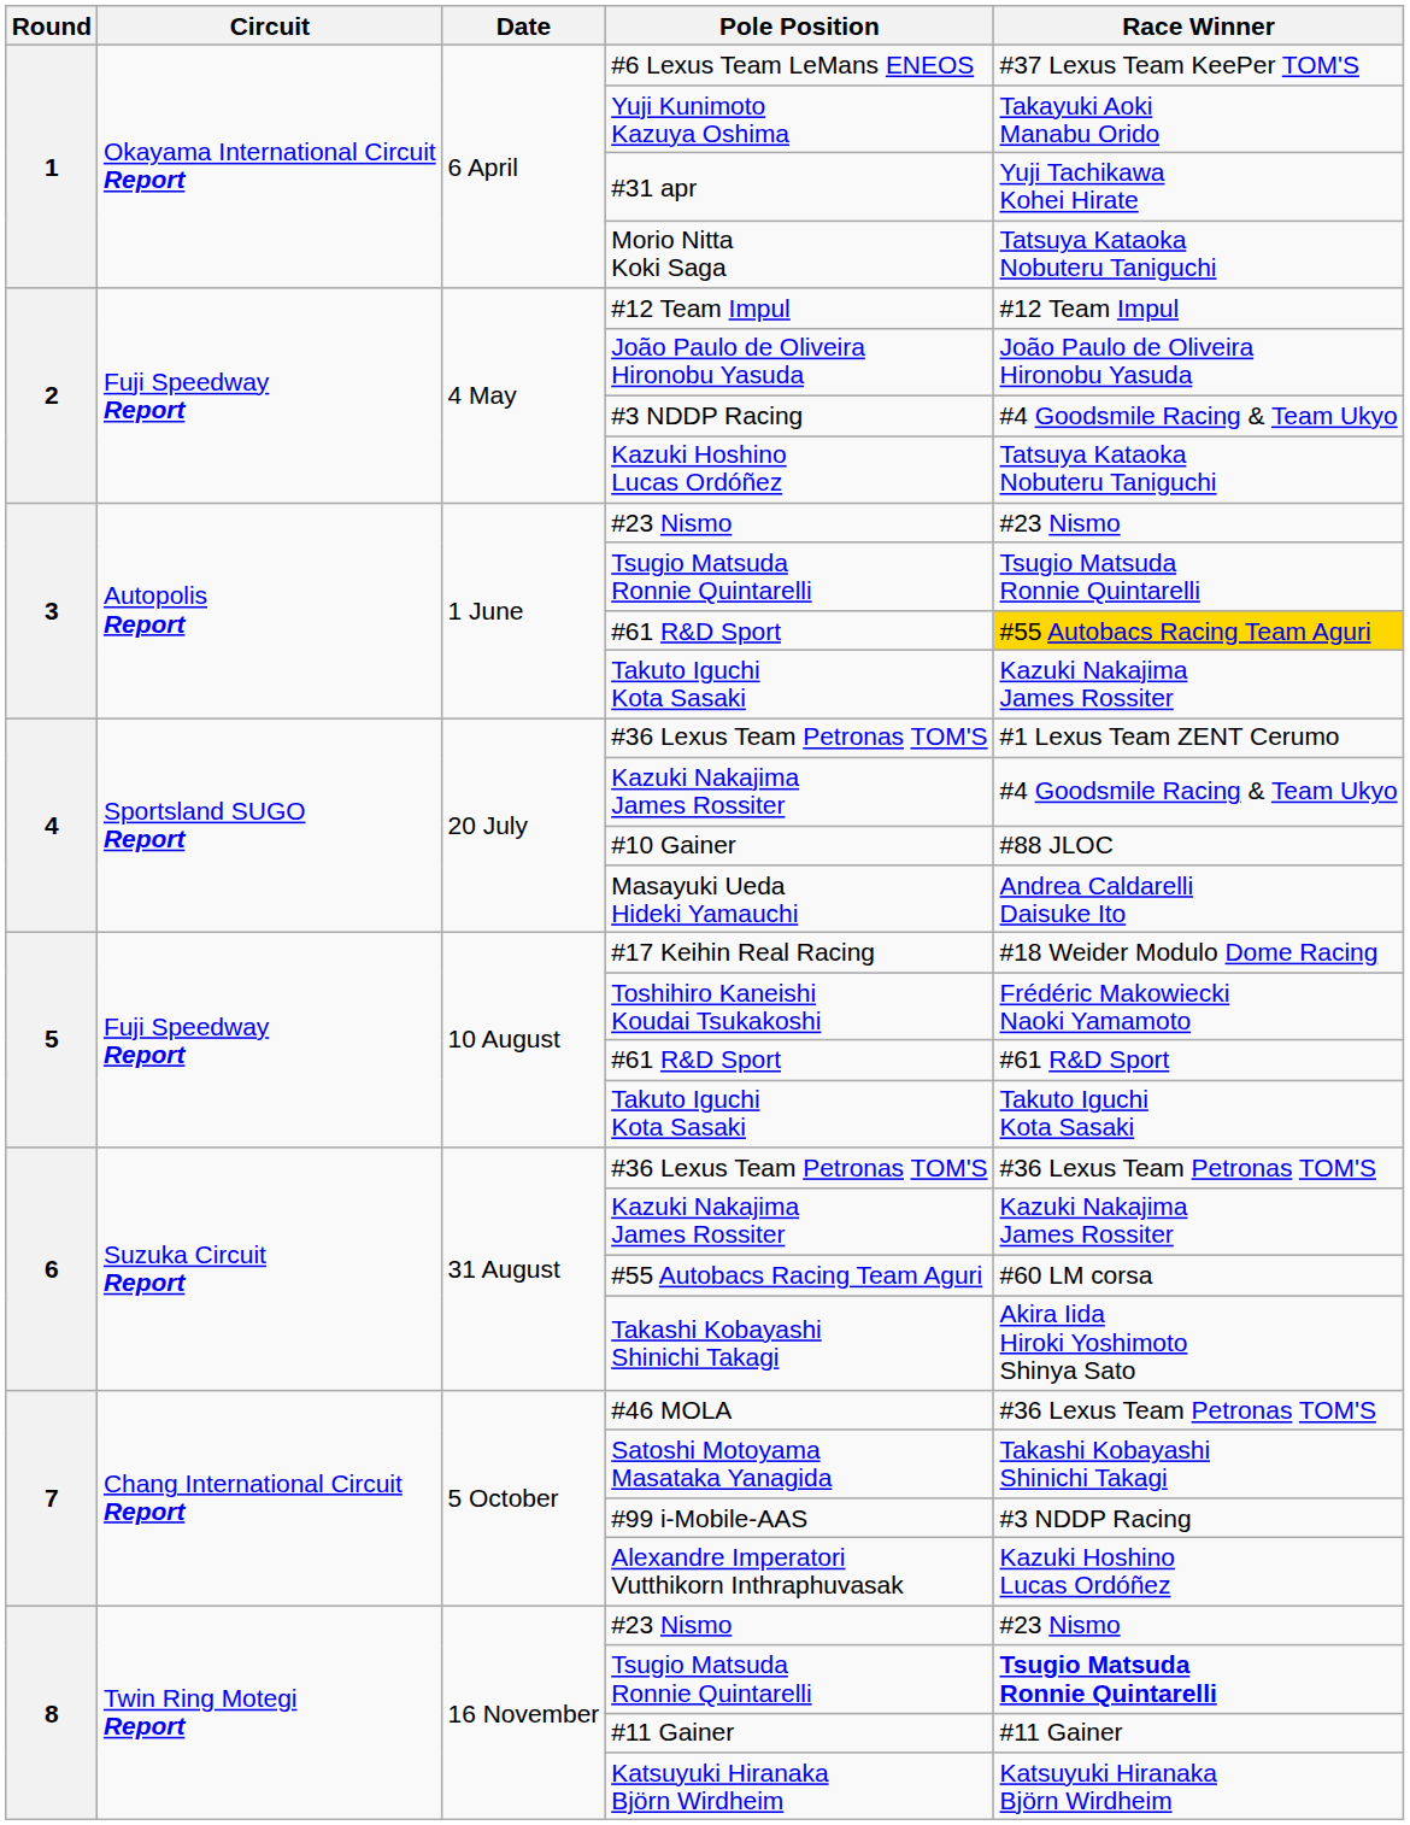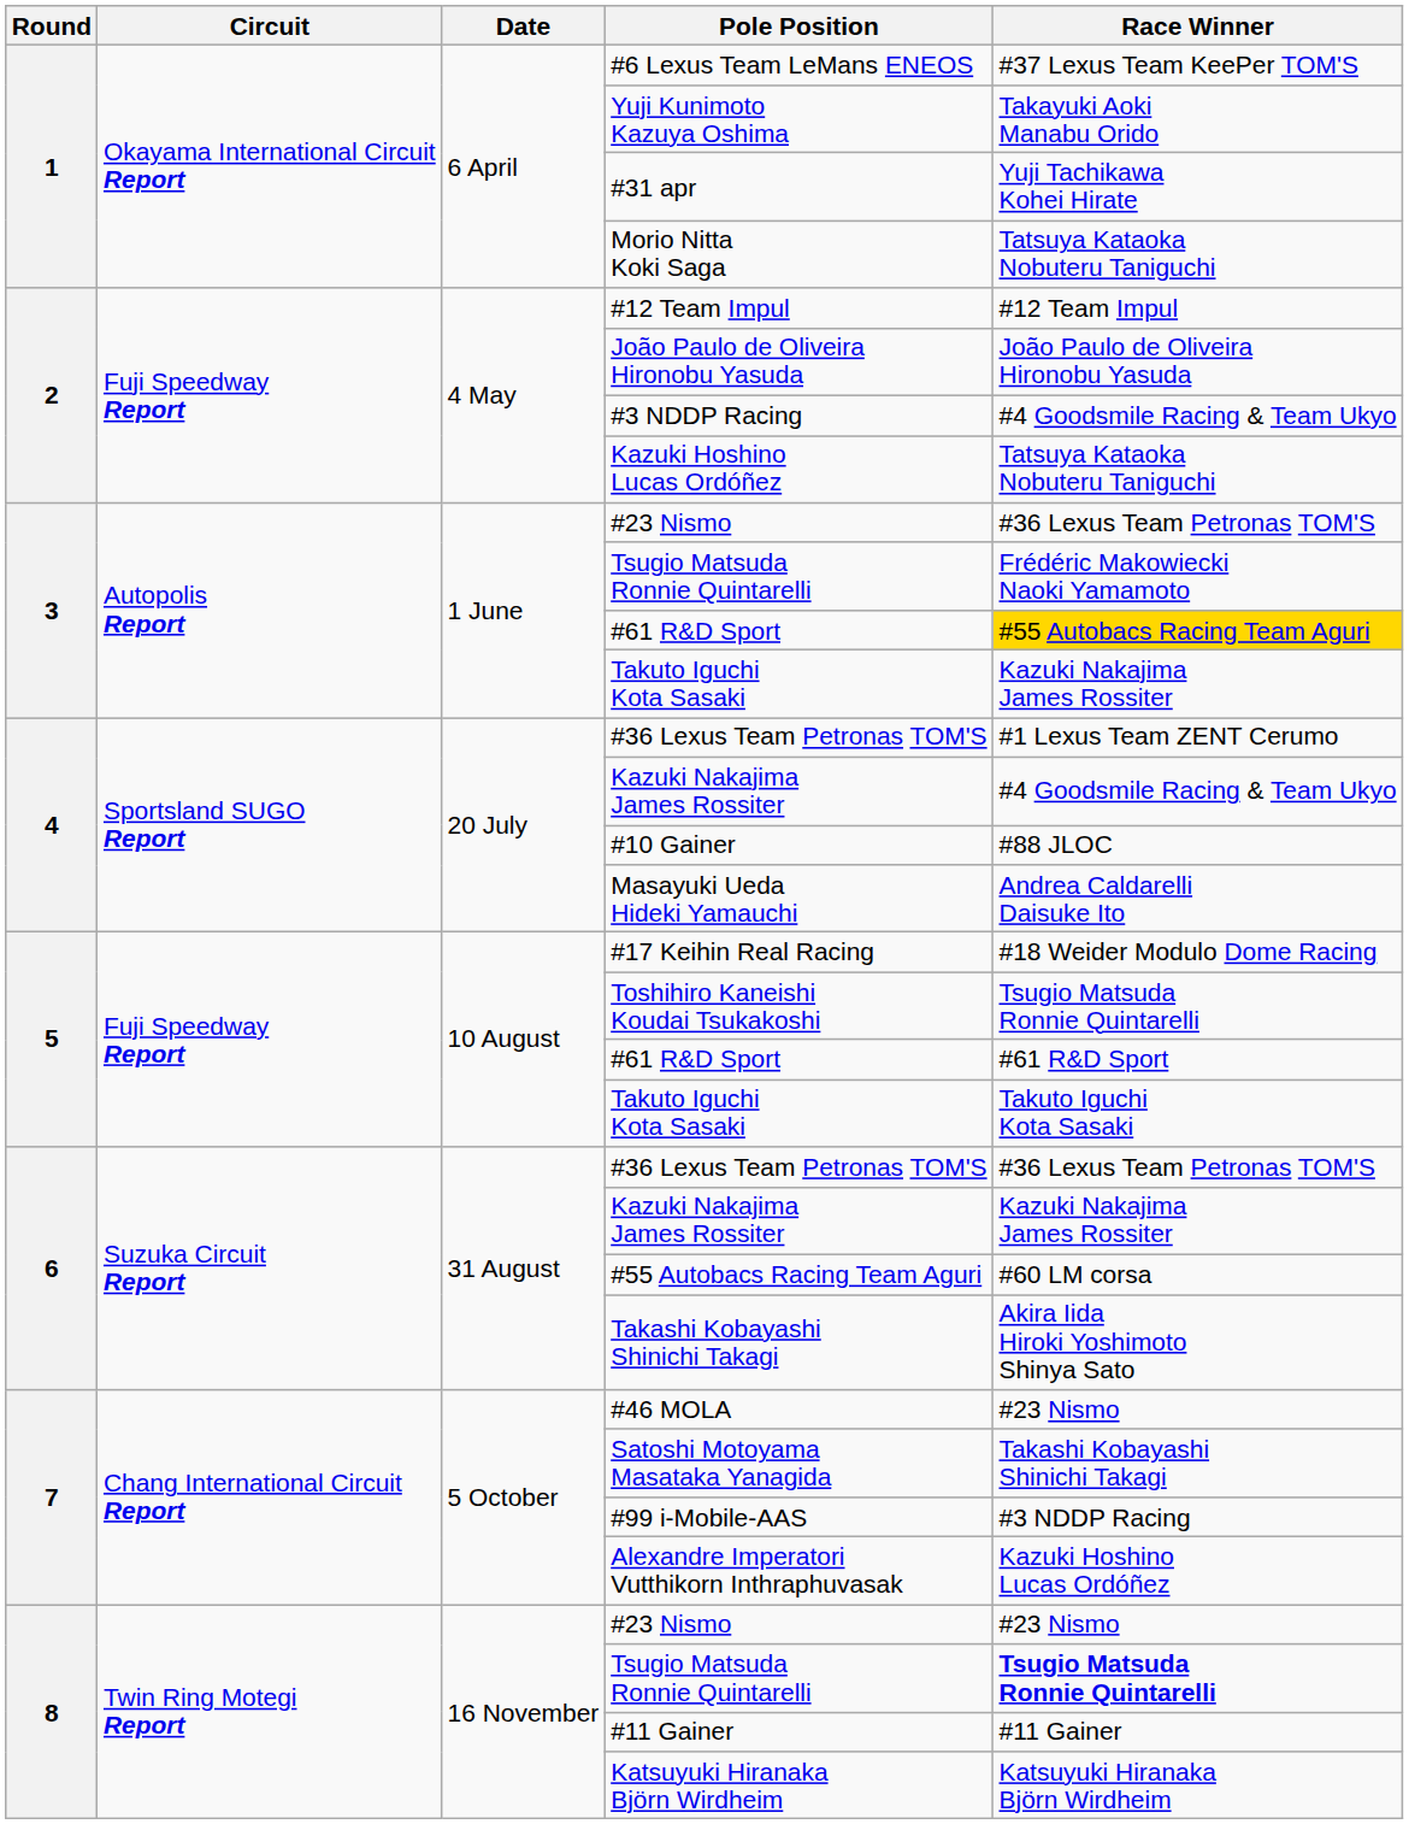 <table class="wikitable" style="font-size: 85%;">
 <tr>
 <th>Round</th>
 <th>Circuit</th>
 <th>Date</th>
 <th>Pole Position</th>
 <th>Race Winner</th>
 </tr>
 <tr>
 <th rowspan=4>1</th>
 <td rowspan=4> <a href='#'>Okayama International Circuit</a><br><strong><em><a href='#'>Report</a></em></strong></td>
 <td rowspan=4>6 April</td>
 <td>#6 Lexus Team LeMans <a href='#'>ENEOS</a></td>
 <td>#37 Lexus Team KeePer <a href='#'>TOM'S</a></td>
 </tr>
 <tr>
 <td> <a href='#'>Yuji Kunimoto</a><br> <a href='#'>Kazuya Oshima</a></td>
 <td> <a href='#'>Takayuki Aoki</a><br> <a href='#'>Manabu Orido</a></td>
 </tr>
 <tr>
 <td>#31 apr</td>
 <td> <a href='#'>Yuji Tachikawa</a><br> <a href='#'>Kohei Hirate</a></td>
 </tr>
 <tr>
 <td> Morio Nitta<br> Koki Saga</td>
 <td> <a href='#'>Tatsuya Kataoka</a><br> <a href='#'>Nobuteru Taniguchi</a></td>
 </tr>
 <tr>
 <th rowspan=4>2</th>
 <td rowspan=4> <a href='#'>Fuji Speedway</a><br><strong><em><a href='#'>Report</a></em></strong></td>
 <td rowspan=4>4 May</td>
 <td>#12 Team <a href='#'>Impul</a></td>
 <td>#12 Team <a href='#'>Impul</a></td>
 </tr>
 <tr>
 <td> <a href='#'>João Paulo de Oliveira</a><br> <a href='#'>Hironobu Yasuda</a></td>
 <td> <a href='#'>João Paulo de Oliveira</a><br> <a href='#'>Hironobu Yasuda</a></td>
 </tr>
 <tr>
 <td>#3 NDDP Racing</td>
 <td>#4 <a href='#'>Goodsmile Racing</a> & <a href='#'>Team Ukyo</a></td>
 </tr>
 <tr>
 <td> <a href='#'>Kazuki Hoshino</a><br> <a href='#'>Lucas Ordóñez</a></td>
 <td> <a href='#'>Tatsuya Kataoka</a><br> <a href='#'>Nobuteru Taniguchi</a></td>
 </tr>
 <tr>
 <th rowspan=4>3</th>
 <td rowspan=4> <a href='#'>Autopolis</a><br><strong><em><a href='#'>Report</a></em></strong></td>
 <td rowspan=4>1 June</td>
 <td>#23 <a href='#'>Nismo</a></td>
-<td>#23 <a href='#'>Nismo</a></td>
+<td>#36 Lexus Team <a href='#'>Petronas</a> <a href='#'>TOM'S</a></td>
 </tr>
 <tr>
 <td> <a href='#'>Tsugio Matsuda</a><br> <a href='#'>Ronnie Quintarelli</a></td>
-<td> <a href='#'>Tsugio Matsuda</a><br> <a href='#'>Ronnie Quintarelli</a></td>
+<td> <a href='#'>Frédéric Makowiecki</a><br> <a href='#'>Naoki Yamamoto</a></td>
 </tr>
 <tr>
 <td>#61 <a href='#'>R&D Sport</a></td>
 <td style="background: gold;">#55 <a href='#'>Autobacs Racing Team Aguri</a></td>
 </tr>
 <tr>
 <td> <a href='#'>Takuto Iguchi</a><br> <a href='#'>Kota Sasaki</a></td>
 <td> <a href='#'>Kazuki Nakajima</a><br> <a href='#'>James Rossiter</a></td>
 </tr>
 <tr>
 <th rowspan=4>4</th>
 <td rowspan=4> <a href='#'>Sportsland SUGO</a><br><strong><em><a href='#'>Report</a></em></strong></td>
 <td rowspan=4>20 July</td>
 <td>#36 Lexus Team <a href='#'>Petronas</a> <a href='#'>TOM'S</a></td>
 <td>#1 Lexus Team ZENT Cerumo</td>
 </tr>
 <tr>
 <td> <a href='#'>Kazuki Nakajima</a><br> <a href='#'>James Rossiter</a></td>
 <td>#4 <a href='#'>Goodsmile Racing</a> & <a href='#'>Team Ukyo</a></td>
 </tr>
 <tr>
 <td>#10 Gainer</td>
 <td>#88 JLOC</td>
 </tr>
 <tr>
 <td> Masayuki Ueda<br> <a href='#'>Hideki Yamauchi</a></td>
 <td> <a href='#'>Andrea Caldarelli</a><br> <a href='#'>Daisuke Ito</a></td>
 </tr>
 <tr>
 <th rowspan=4>5</th>
 <td rowspan=4> <a href='#'>Fuji Speedway</a><br><strong><em><a href='#'>Report</a></em></strong></td>
 <td rowspan=4>10 August</td>
 <td>#17 Keihin Real Racing</td>
 <td>#18 Weider Modulo <a href='#'>Dome Racing</a></td>
 </tr>
 <tr>
 <td> <a href='#'>Toshihiro Kaneishi</a><br> <a href='#'>Koudai Tsukakoshi</a></td>
-<td> <a href='#'>Frédéric Makowiecki</a><br> <a href='#'>Naoki Yamamoto</a></td>
+<td> <a href='#'>Tsugio Matsuda</a><br> <a href='#'>Ronnie Quintarelli</a></td>
 </tr>
 <tr>
 <td>#61 <a href='#'>R&D Sport</a></td>
 <td>#61 <a href='#'>R&D Sport</a></td>
 </tr>
 <tr>
 <td> <a href='#'>Takuto Iguchi</a><br> <a href='#'>Kota Sasaki</a></td>
 <td> <a href='#'>Takuto Iguchi</a><br> <a href='#'>Kota Sasaki</a></td>
 </tr>
 <tr>
 <th rowspan=4>6</th>
 <td rowspan=4> <a href='#'>Suzuka Circuit</a><br><strong><em><a href='#'>Report</a></em></strong></td>
 <td rowspan=4>31 August</td>
 <td>#36 Lexus Team <a href='#'>Petronas</a> <a href='#'>TOM'S</a></td>
 <td>#36 Lexus Team <a href='#'>Petronas</a> <a href='#'>TOM'S</a></td>
 </tr>
 <tr>
 <td> <a href='#'>Kazuki Nakajima</a><br> <a href='#'>James Rossiter</a></td>
 <td> <a href='#'>Kazuki Nakajima</a><br> <a href='#'>James Rossiter</a></td>
 </tr>
 <tr>
 <td>#55 <a href='#'>Autobacs Racing Team Aguri</a></td>
 <td>#60 LM corsa</td>
 </tr>
 <tr>
 <td> <a href='#'>Takashi Kobayashi</a><br> <a href='#'>Shinichi Takagi</a></td>
 <td> <a href='#'>Akira Iida</a><br> <a href='#'>Hiroki Yoshimoto</a><br> Shinya Sato</td>
 </tr>
 <tr>
 <th rowspan=4>7</th>
 <td rowspan=4> <a href='#'>Chang International Circuit</a><br><strong><em><a href='#'>Report</a></em></strong></td>
 <td rowspan=4>5 October</td>
 <td>#46 MOLA</td>
-<td>#36 Lexus Team <a href='#'>Petronas</a> <a href='#'>TOM'S</a></td>
+<td>#23 <a href='#'>Nismo</a></td>
 </tr>
 <tr>
 <td> <a href='#'>Satoshi Motoyama</a><br> <a href='#'>Masataka Yanagida</a></td>
 <td> <a href='#'>Takashi Kobayashi</a><br> <a href='#'>Shinichi Takagi</a></td>
 </tr>
 <tr>
 <td>#99 i-Mobile-AAS</td>
 <td>#3 NDDP Racing</td>
 </tr>
 <tr>
 <td> <a href='#'>Alexandre Imperatori</a><br> Vutthikorn Inthraphuvasak</td>
 <td> <a href='#'>Kazuki Hoshino</a><br> <a href='#'>Lucas Ordóñez</a></td>
 </tr>
 <tr>
 <th rowspan=4>8</th>
 <td rowspan=4> <a href='#'>Twin Ring Motegi</a><br><strong><em><a href='#'>Report</a></em></strong></td>
 <td rowspan=4>16 November</td>
 <td>#23 <a href='#'>Nismo</a></td>
 <td>#23 <a href='#'>Nismo</a></td>
 </tr>
 <tr>
 <td> <a href='#'>Tsugio Matsuda</a><br> <a href='#'>Ronnie Quintarelli</a></td>
 <td><strong> <a href='#'>Tsugio Matsuda</a><br> <a href='#'>Ronnie Quintarelli</a></strong></td>
 </tr>
 <tr>
 <td>#11 Gainer</td>
 <td>#11 Gainer</td>
 </tr>
 <tr>
 <td> <a href='#'>Katsuyuki Hiranaka</a><br> <a href='#'>Björn Wirdheim</a></td>
 <td> <a href='#'>Katsuyuki Hiranaka</a><br> <a href='#'>Björn Wirdheim</a></td>
 </tr>
 </table>
